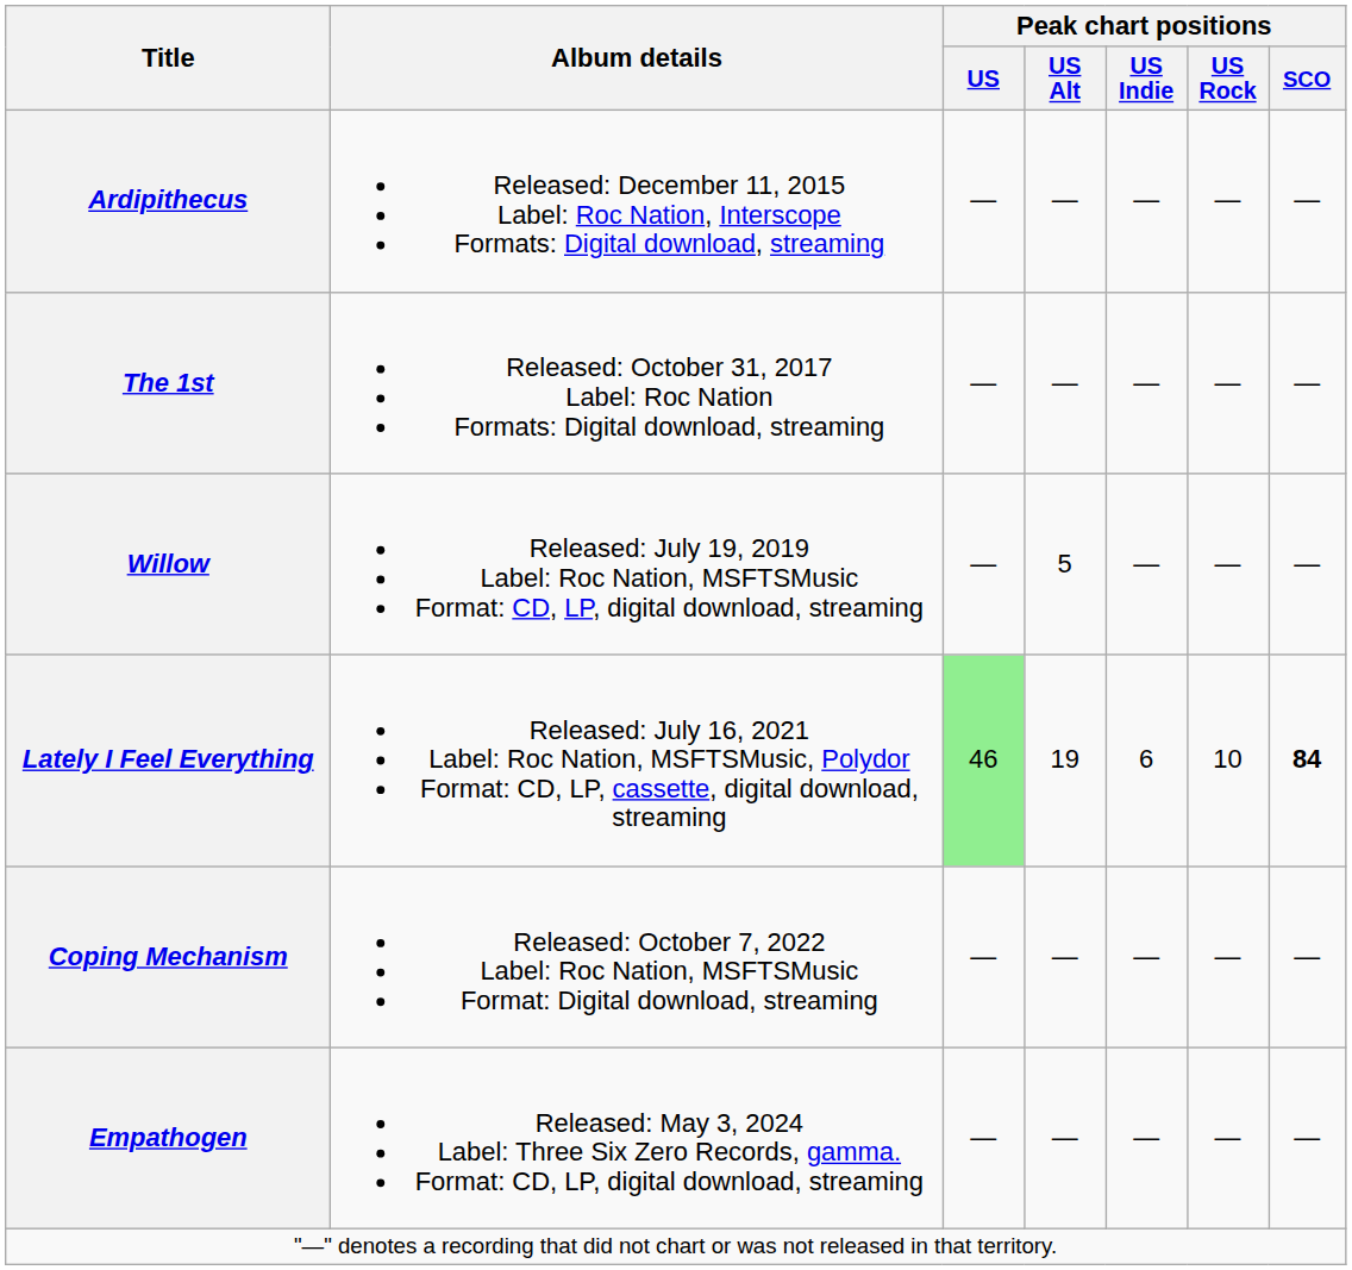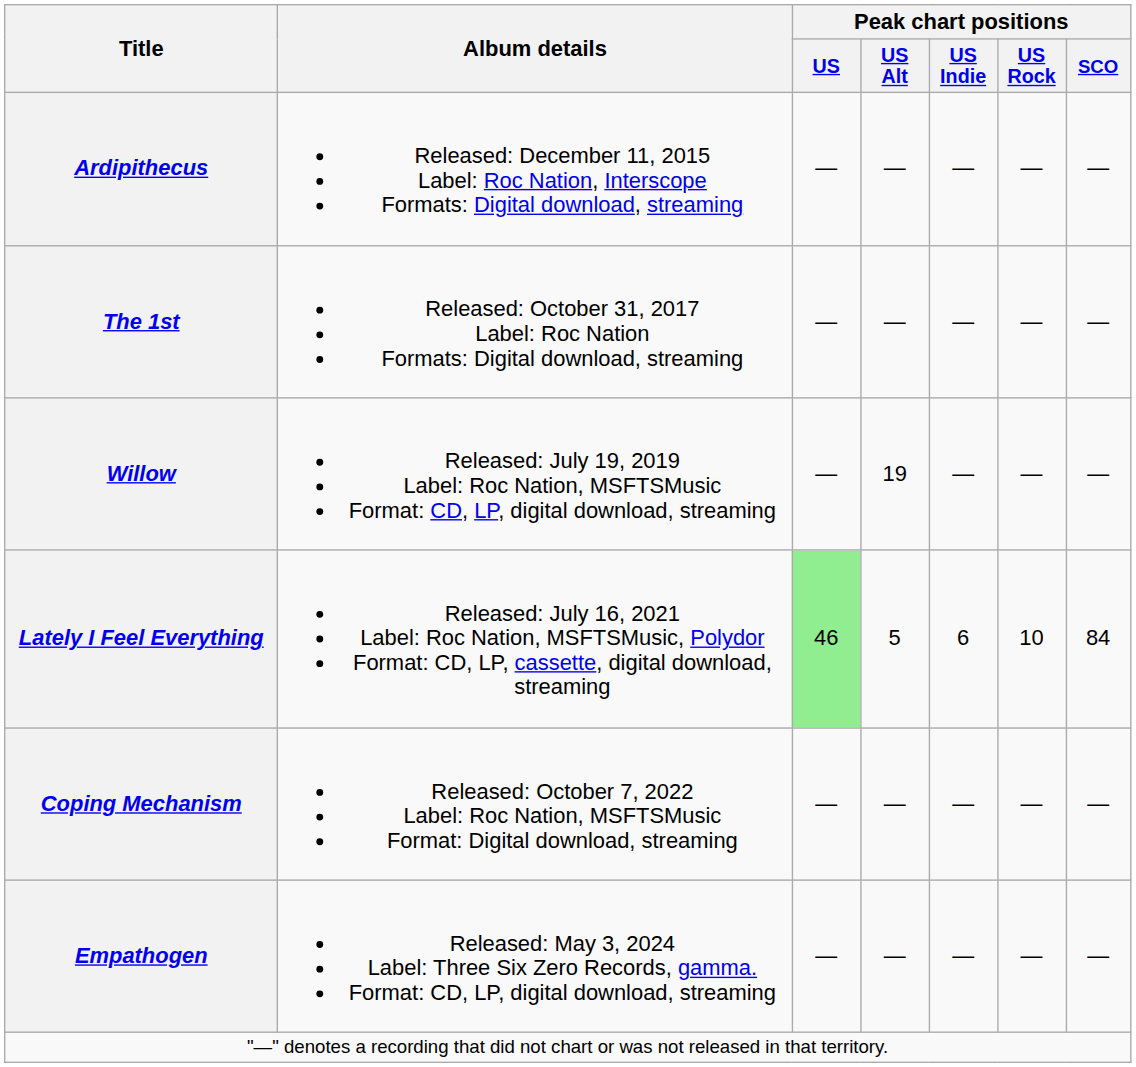 <table class="wikitable plainrowheaders" style="text-align:center;">
 <tr>
 <th scope="col" rowspan="2" style="width:12em;">Title</th>
 <th scope="col" rowspan="2" style="width:23em;">Album details</th>
 <th scope="col" colspan="5">Peak chart positions</th>
 </tr>
 <tr>
 <th scope="col" style="width:3em;font-size:90%;"><a href='#'>US</a><br></th>
 <th scope="col" style="width:3em;font-size:90%;"><a href='#'>US<br>Alt</a><br></th>
 <th scope="col" style="width:3em;font-size:90%;"><a href='#'>US<br>Indie</a><br></th>
 <th scope="col" style="width:3em;font-size:90%;"><a href='#'>US<br>Rock</a><br></th>
 <th scope="col" style="width:3em;font-size:85%;"><a href='#'>SCO</a><br></th>
 </tr>
 <tr>
 <th scope="row"><em><a href='#'>Ardipithecus</a></em></th>
 <td><br><ul><li>Released: December 11, 2015</li><li>Label: <a href='#'>Roc Nation</a>, <a href='#'>Interscope</a></li><li>Formats: <a href='#'>Digital download</a>, <a href='#'>streaming</a></li></ul></td>
 <td>—</td>
 <td>—</td>
 <td>—</td>
 <td>—</td>
 <td>—</td>
 </tr>
 <tr>
 <th scope="row"><em><a href='#'>The 1st</a></em></th>
 <td><br><ul><li>Released: October 31, 2017</li><li>Label: Roc Nation</li><li>Formats: Digital download, streaming</li></ul></td>
 <td>—</td>
 <td>—</td>
 <td>—</td>
 <td>—</td>
 <td>—</td>
 </tr>
 <tr>
 <th scope="row"><em><a href='#'>Willow</a></em></th>
 <td><br><ul><li>Released: July 19, 2019</li><li>Label: Roc Nation, MSFTSMusic</li><li>Format: <a href='#'>CD</a>, <a href='#'>LP</a>, digital download, streaming</li></ul></td>
 <td>—</td>
-<td>5</td>
+<td>19</td>
 <td>—</td>
 <td>—</td>
 <td>—</td>
 </tr>
 <tr>
 <th scope="row"><em><a href='#'>Lately I Feel Everything</a></em></th>
 <td><br><ul><li>Released: July 16, 2021</li><li>Label: Roc Nation, MSFTSMusic, <a href='#'>Polydor</a></li><li>Format: CD, LP, <a href='#'>cassette</a>, digital download, streaming</li></ul></td>
 <td style="background: lightgreen;">46</td>
-<td>19</td>
+<td>5</td>
 <td>6</td>
 <td>10</td>
-<td><strong>84</strong></td>
+<td>84</td>
 </tr>
 <tr>
 <th scope="row"><em><a href='#'>Coping Mechanism</a></em></th>
 <td><br><ul><li>Released: October 7, 2022</li><li>Label: Roc Nation, MSFTSMusic</li><li>Format: Digital download, streaming</li></ul></td>
 <td>—</td>
 <td>—</td>
 <td>—</td>
 <td>—</td>
 <td>—</td>
 </tr>
 <tr>
 <th scope="row"><em><a href='#'>Empathogen</a></em></th>
 <td><br><ul><li>Released: May 3, 2024</li><li>Label: Three Six Zero Records, <a href='#'>gamma.</a></li><li>Format: CD, LP, digital download, streaming</li></ul></td>
 <td>—</td>
 <td>—</td>
 <td>—</td>
 <td>—</td>
 <td>—</td>
 </tr>
 <tr>
 <td colspan="7" style="font-size:85%">"—" denotes a recording that did not chart or was not released in that territory.</td>
 </tr>
 </table>
